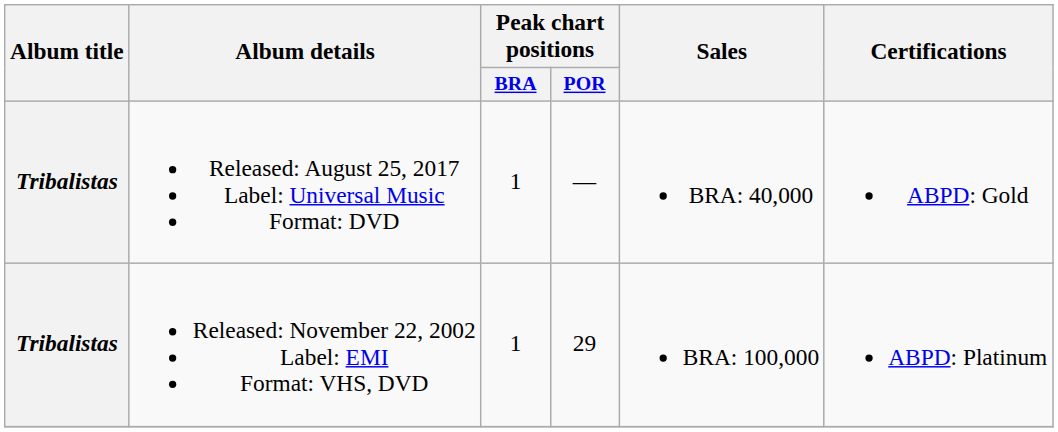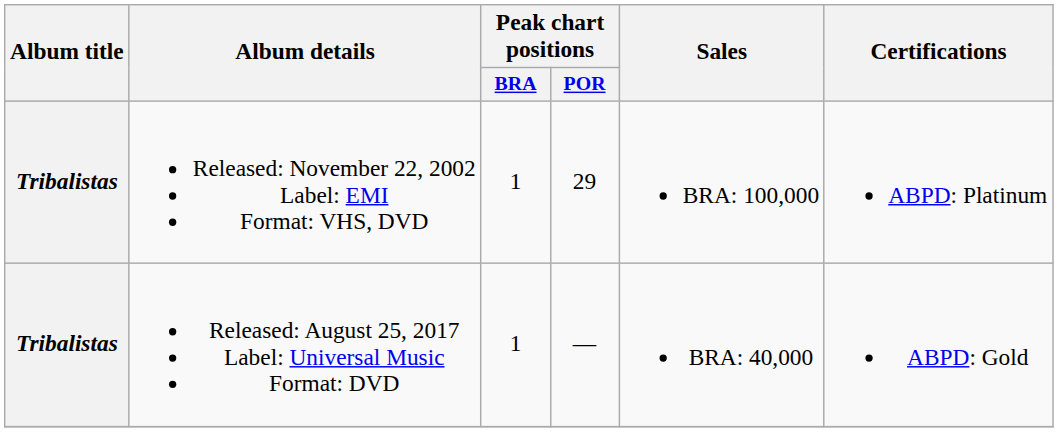 <table class="wikitable plainrowheaders" style="text-align:center;" border="1">
 <tr>
 <th scope="col" rowspan="2">Album title</th>
 <th scope="col" rowspan="2">Album details</th>
 <th scope="col" colspan="2">Peak chart positions</th>
 <th scope="col" rowspan="2">Sales</th>
 <th scope="col" rowspan="2">Certifications</th>
 </tr>
 <tr>
 <th scope="col" style="width:3em;font-size:85%;"><a href='#'>BRA</a></th>
 <th scope="col" style="width:3em;font-size:85%;"><a href='#'>POR</a></th>
 </tr>
 <tr>
 <th scope="row"><em>Tribalistas</em></th>
+<td><br><ul><li>Released: November 22, 2002</li><li>Label: <a href='#'>EMI</a></li><li>Format: VHS, DVD</li></ul></td>
+<td>1</td>
+<td>29</td>
+<td><br><ul><li>BRA: 100,000</li></ul></td>
+<td><br><ul><li><a href='#'>ABPD</a>: Platinum</li></ul></td>
+</tr>
+<tr>
+<th scope="row"><em>Tribalistas</em></th>
 <td><br><ul><li>Released: August 25, 2017</li><li>Label: <a href='#'>Universal Music</a></li><li>Format: DVD</li></ul></td>
 <td>1</td>
 <td>—</td>
 <td><br><ul><li>BRA: 40,000</li></ul></td>
 <td><br><ul><li><a href='#'>ABPD</a>: Gold</li></ul></td>
 </tr>
 <tr>
-<th scope="row"><em>Tribalistas</em></th>
-<td><br><ul><li>Released: November 22, 2002</li><li>Label: <a href='#'>EMI</a></li><li>Format: VHS, DVD</li></ul></td>
-<td>1</td>
-<td>29</td>
-<td><br><ul><li>BRA: 100,000</li></ul></td>
-<td><br><ul><li><a href='#'>ABPD</a>: Platinum</li></ul></td>
-</tr>
-<tr>
 </tr>
 </table>
